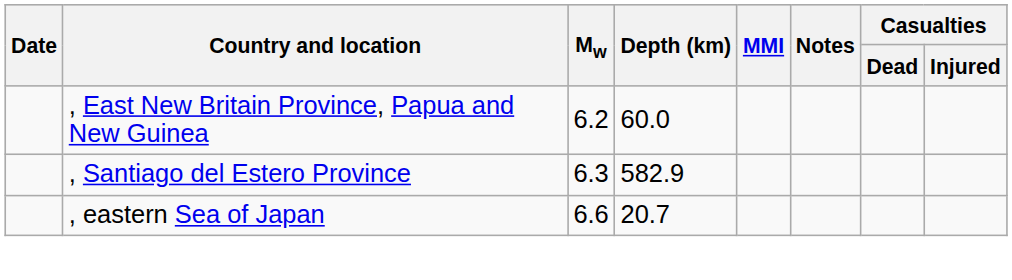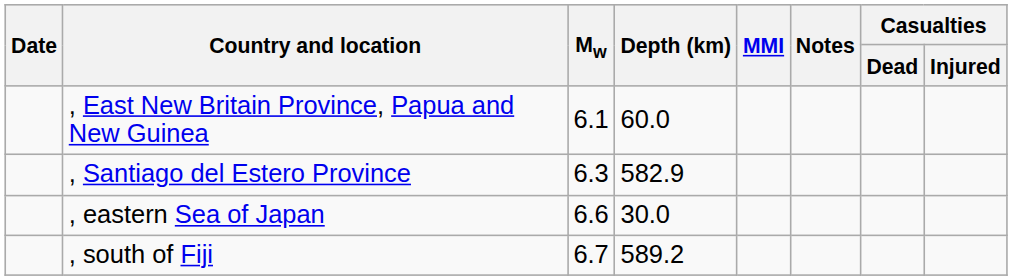 <table class="wikitable sortable sort-under" style="border:1px black; margin-left:1em;">
 <tr>
 <th rowspan="2"><small>Date</small></th>
 <th rowspan="2" style="width: 310px"><small>Country and location</small></th>
 <th rowspan="2"><small>M<sub>w</sub></small></th>
 <th rowspan="2"><small>Depth (km)</small></th>
 <th rowspan="2"><small><a href='#'>MMI</a></small></th>
 <th rowspan="2" class="unsortable"><small>Notes</small></th>
 <th colspan="2"><small>Casualties</small></th>
 </tr>
 <tr>
 <th><small>Dead</small></th>
 <th><small>Injured</small></th>
 </tr>
 <tr>
 <td></td>
 <td>, <a href='#'>East New Britain Province</a>, <a href='#'>Papua and New Guinea</a></td>
-<td>6.2</td>
+<td>6.1</td>
 <td>60.0</td>
 <td></td>
 <td></td>
 <td></td>
 <td></td>
 </tr>
 <tr>
 <td></td>
 <td>, <a href='#'>Santiago del Estero Province</a></td>
 <td>6.3</td>
 <td>582.9</td>
 <td></td>
 <td></td>
 <td></td>
 <td></td>
 </tr>
 <tr>
 <td></td>
 <td>, eastern <a href='#'>Sea of Japan</a></td>
 <td>6.6</td>
-<td>20.7</td>
+<td>30.0</td>
+<td></td>
+<td></td>
+<td></td>
+<td></td>
+</tr>
+<tr>
+<td></td>
+<td>, south of <a href='#'>Fiji</a></td>
+<td>6.7</td>
+<td>589.2</td>
 <td></td>
 <td></td>
 <td></td>
 <td></td>
 </tr>
 </table>
